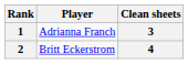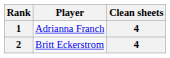 <table class="wikitable">
 <tr>
 <th>Rank</th>
 <th>Player</th>
 <th>Clean sheets</th>
 </tr>
 <tr>
 <th>1</th>
 <td> <a href='#'>Adrianna Franch</a></td>
-<th>3</th>
+<th>4</th>
 </tr>
 <tr>
 <th>2</th>
 <td> <a href='#'>Britt Eckerstrom</a></td>
 <th>4</th>
 </tr>
 </table>
